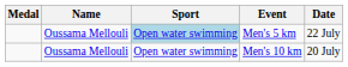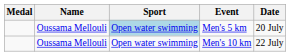 <table class="wikitable sortable" style="font-size:90%">
 <tr>
 <th>Medal</th>
 <th>Name</th>
 <th>Sport</th>
 <th>Event</th>
 <th>Date</th>
 </tr>
 <tr>
 <td></td>
 <td><a href='#'>Oussama Mellouli</a></td>
 <td style="background: lightblue;"><a href='#'>Open water swimming</a></td>
 <td><a href='#'>Men's 5 km</a></td>
-<td>22 July</td>
+<td>20 July</td>
 </tr>
 <tr>
 <td></td>
 <td><a href='#'>Oussama Mellouli</a></td>
 <td><a href='#'>Open water swimming</a></td>
 <td><a href='#'>Men's 10 km</a></td>
-<td>20 July</td>
+<td>22 July</td>
 </tr>
 </table>
